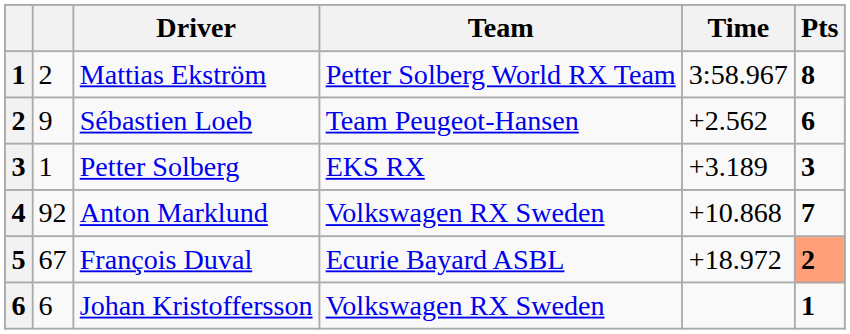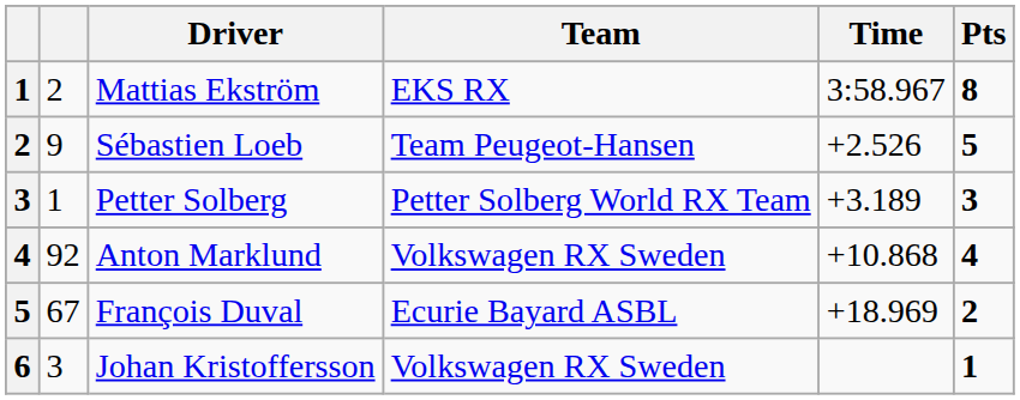 <table class=wikitable style="font-size:95%">
 <tr>
 <th></th>
 <th></th>
 <th>Driver</th>
 <th>Team</th>
 <th>Time</th>
 <th>Pts</th>
 </tr>
 <tr>
 <th>1</th>
 <td>2</td>
 <td> <a href='#'>Mattias Ekström</a></td>
-<td><a href='#'>Petter Solberg World RX Team</a></td>
+<td><a href='#'>EKS RX</a></td>
 <td>3:58.967</td>
 <td><strong>8</strong></td>
 </tr>
 <tr>
 <th>2</th>
 <td>9</td>
 <td> <a href='#'>Sébastien Loeb</a></td>
 <td><a href='#'>Team Peugeot-Hansen</a></td>
-<td>+2.562</td>
-<td><strong>6</strong></td>
+<td>+2.526</td>
+<td><strong>5</strong></td>
 </tr>
 <tr>
 <th>3</th>
 <td>1</td>
 <td> <a href='#'>Petter Solberg</a></td>
-<td><a href='#'>EKS RX</a></td>
+<td><a href='#'>Petter Solberg World RX Team</a></td>
 <td>+3.189</td>
 <td><strong>3</strong></td>
 </tr>
 <tr>
 <th>4</th>
 <td>92</td>
 <td> <a href='#'>Anton Marklund</a></td>
 <td><a href='#'>Volkswagen RX Sweden</a></td>
 <td>+10.868</td>
-<td><strong>7</strong></td>
+<td><strong>4</strong></td>
 </tr>
 <tr>
 <th>5</th>
 <td>67</td>
 <td> <a href='#'>François Duval</a></td>
 <td><a href='#'>Ecurie Bayard ASBL</a></td>
-<td>+18.972</td>
-<td style="background: lightsalmon;"><strong>2</strong></td>
+<td>+18.969</td>
+<td><strong>2</strong></td>
 </tr>
 <tr>
 <th>6</th>
-<td>6</td>
+<td>3</td>
 <td> <a href='#'>Johan Kristoffersson</a></td>
 <td><a href='#'>Volkswagen RX Sweden</a></td>
 <td></td>
 <td><strong>1</strong></td>
 </tr>
 </table>
